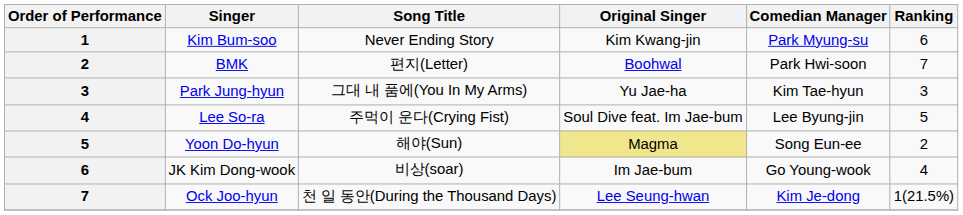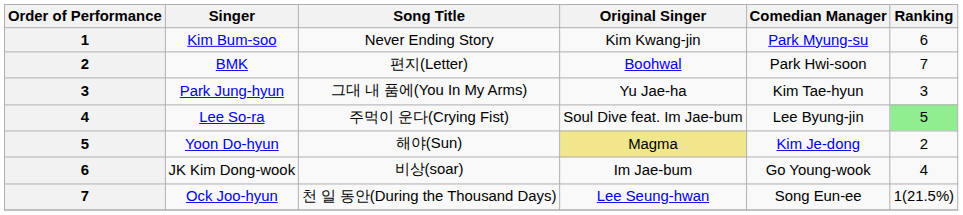 <table class="wikitable">
 <tr>
 <th>Order of Performance</th>
 <th>Singer</th>
 <th>Song Title</th>
 <th>Original Singer</th>
 <th>Comedian Manager</th>
 <th>Ranking</th>
 </tr>
 <tr align="center">
 <th>1</th>
 <td><a href='#'>Kim Bum-soo</a></td>
 <td>Never Ending Story</td>
 <td>Kim Kwang-jin</td>
 <td><a href='#'>Park Myung-su</a></td>
 <td>6</td>
 </tr>
 <tr align="center">
 <th>2</th>
 <td><a href='#'>BMK</a></td>
 <td>편지(Letter)</td>
 <td><a href='#'>Boohwal</a></td>
 <td>Park Hwi-soon</td>
 <td>7</td>
 </tr>
 <tr align="center">
 <th>3</th>
 <td><a href='#'>Park Jung-hyun</a></td>
 <td>그대 내 품에(You In My Arms)</td>
 <td>Yu Jae-ha</td>
 <td>Kim Tae-hyun</td>
 <td>3</td>
 </tr>
 <tr align="center">
 <th>4</th>
 <td><a href='#'>Lee So-ra</a></td>
 <td>주먹이 운다(Crying Fist)</td>
 <td>Soul Dive feat. Im Jae-bum</td>
 <td>Lee Byung-jin</td>
-<td>5</td>
+<td style="background: lightgreen;">5</td>
 </tr>
 <tr align="center">
 <th>5</th>
 <td><a href='#'>Yoon Do-hyun</a></td>
 <td>해야(Sun)</td>
 <td style="background: khaki;">Magma</td>
-<td>Song Eun-ee</td>
+<td><a href='#'>Kim Je-dong</a></td>
 <td>2</td>
 </tr>
 <tr align="center">
 <th>6</th>
 <td>JK Kim Dong-wook</td>
 <td>비상(soar)</td>
 <td>Im Jae-bum</td>
 <td>Go Young-wook</td>
 <td>4</td>
 </tr>
 <tr align="center">
 <th>7</th>
 <td><a href='#'>Ock Joo-hyun</a></td>
 <td>천 일 동안(During the Thousand Days)</td>
 <td><a href='#'>Lee Seung-hwan</a></td>
-<td><a href='#'>Kim Je-dong</a></td>
+<td>Song Eun-ee</td>
 <td>1(21.5%)</td>
 </tr>
 <tr>
 </tr>
 </table>
